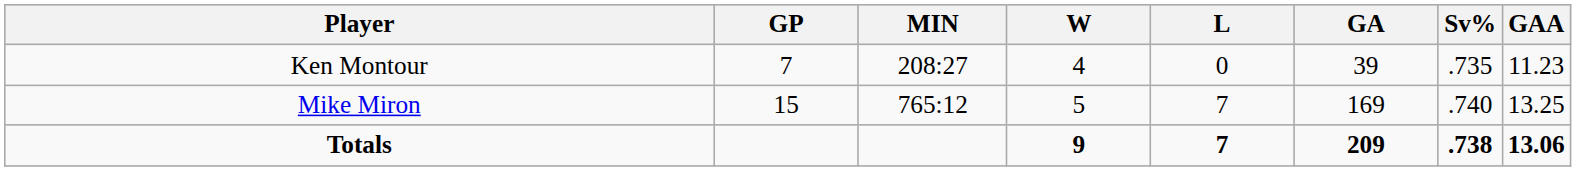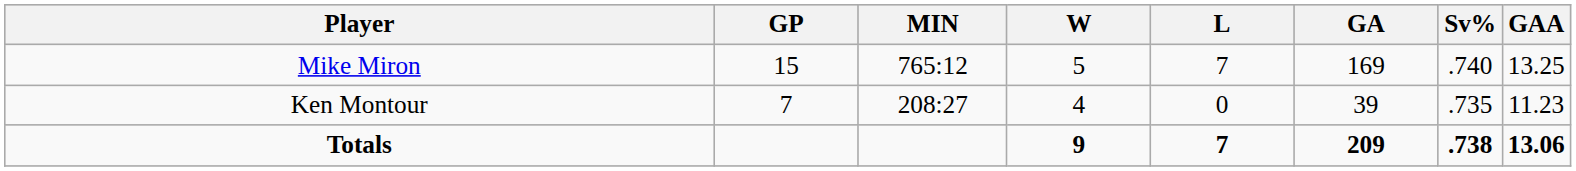 <table class="wikitable sortable" width="50%">
 <tr align="center"  bgcolor="#dddddd">
 <th width="50%">Player</th>
 <th width="10%">GP</th>
 <th width="10%">MIN</th>
 <th width="10%">W</th>
 <th width="10%">L</th>
 <th width="10%">GA</th>
 <th width="10%">Sv%</th>
 <th width="10%">GAA</th>
 </tr>
 <tr align=center>
+<td><a href='#'>Mike Miron</a></td>
+<td>15</td>
+<td>765:12</td>
+<td>5</td>
+<td>7</td>
+<td>169</td>
+<td>.740</td>
+<td>13.25</td>
+</tr>
+<tr align=center>
 <td>Ken Montour</td>
 <td>7</td>
 <td>208:27</td>
 <td>4</td>
 <td>0</td>
 <td>39</td>
 <td>.735</td>
 <td>11.23</td>
-</tr>
-<tr align=center>
-<td><a href='#'>Mike Miron</a></td>
-<td>15</td>
-<td>765:12</td>
-<td>5</td>
-<td>7</td>
-<td>169</td>
-<td>.740</td>
-<td>13.25</td>
 </tr>
 <tr align=center>
 <td><strong>Totals</strong></td>
 <td></td>
 <td></td>
 <td><strong>9</strong></td>
 <td><strong>7</strong></td>
 <td><strong> 209</strong></td>
 <td><strong> .738</strong></td>
 <td><strong> 13.06</strong></td>
 </tr>
 </table>
